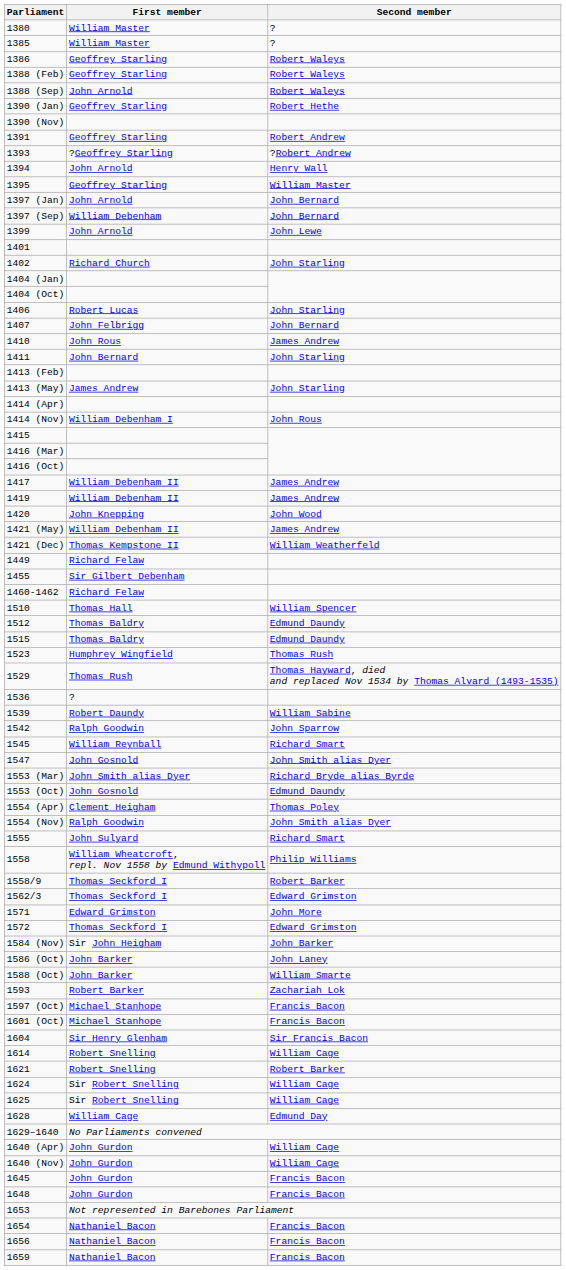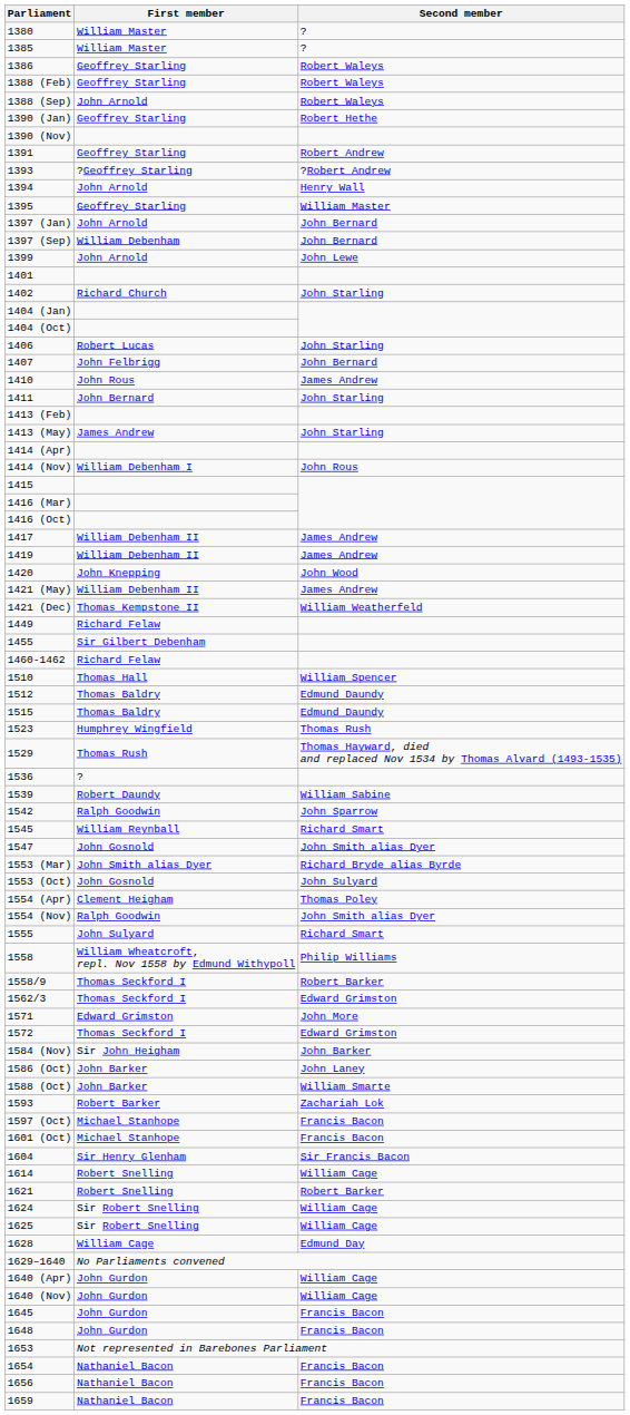 <table class="wikitable">
 <tr>
 <th>Parliament</th>
 <th>First member</th>
 <th>Second member</th>
 </tr>
 <tr>
 <td>1380</td>
 <td><a href='#'>William Master</a></td>
 <td>?</td>
 </tr>
 <tr>
 <td>1385</td>
 <td><a href='#'>William Master</a></td>
 <td>?</td>
 </tr>
 <tr>
 <td>1386</td>
 <td><a href='#'>Geoffrey Starling</a></td>
 <td><a href='#'>Robert Waleys</a></td>
 </tr>
 <tr>
 <td>1388 (Feb)</td>
 <td><a href='#'>Geoffrey Starling</a></td>
 <td><a href='#'>Robert Waleys</a></td>
 </tr>
 <tr>
 <td>1388 (Sep)</td>
 <td><a href='#'>John Arnold</a></td>
 <td><a href='#'>Robert Waleys</a></td>
 </tr>
 <tr>
 <td>1390 (Jan)</td>
 <td><a href='#'>Geoffrey Starling</a></td>
 <td><a href='#'>Robert Hethe</a></td>
 </tr>
 <tr>
 <td>1390 (Nov)</td>
 <td></td>
 </tr>
 <tr>
 <td>1391</td>
 <td><a href='#'>Geoffrey Starling</a></td>
 <td><a href='#'>Robert Andrew</a></td>
 </tr>
 <tr>
 <td>1393</td>
 <td>?<a href='#'>Geoffrey Starling</a></td>
 <td>?<a href='#'>Robert Andrew</a></td>
 </tr>
 <tr>
 <td>1394</td>
 <td><a href='#'>John Arnold</a></td>
 <td><a href='#'>Henry Wall</a></td>
 </tr>
 <tr>
 <td>1395</td>
 <td><a href='#'>Geoffrey Starling</a></td>
 <td><a href='#'>William Master</a></td>
 </tr>
 <tr>
 <td>1397 (Jan)</td>
 <td><a href='#'>John Arnold</a></td>
 <td><a href='#'>John Bernard</a></td>
 </tr>
 <tr>
 <td>1397 (Sep)</td>
 <td><a href='#'>William Debenham</a></td>
 <td><a href='#'>John Bernard</a></td>
 </tr>
 <tr>
 <td>1399</td>
 <td><a href='#'>John Arnold</a></td>
 <td><a href='#'>John Lewe</a></td>
 </tr>
 <tr>
 <td>1401</td>
 <td></td>
 </tr>
 <tr>
 <td>1402</td>
 <td><a href='#'>Richard Church</a></td>
 <td><a href='#'>John Starling</a></td>
 </tr>
 <tr>
 <td>1404 (Jan)</td>
 <td></td>
 </tr>
 <tr>
 <td>1404 (Oct)</td>
 <td></td>
 </tr>
 <tr>
 <td>1406</td>
 <td><a href='#'>Robert Lucas</a></td>
 <td><a href='#'>John Starling</a></td>
 </tr>
 <tr>
 <td>1407</td>
 <td><a href='#'>John Felbrigg</a></td>
 <td><a href='#'>John Bernard</a></td>
 </tr>
 <tr>
 <td>1410</td>
 <td><a href='#'>John Rous</a></td>
 <td><a href='#'>James Andrew</a></td>
 </tr>
 <tr>
 <td>1411</td>
 <td><a href='#'>John Bernard</a></td>
 <td><a href='#'>John Starling</a></td>
 </tr>
 <tr>
 <td>1413 (Feb)</td>
 <td></td>
 </tr>
 <tr>
 <td>1413 (May)</td>
 <td><a href='#'>James Andrew</a></td>
 <td><a href='#'>John Starling</a></td>
 </tr>
 <tr>
 <td>1414 (Apr)</td>
 <td></td>
 </tr>
 <tr>
 <td>1414 (Nov)</td>
 <td><a href='#'>William Debenham I</a></td>
 <td><a href='#'>John Rous</a></td>
 </tr>
 <tr>
 <td>1415</td>
 <td></td>
 </tr>
 <tr>
 <td>1416 (Mar)</td>
 <td></td>
 </tr>
 <tr>
 <td>1416 (Oct)</td>
 <td></td>
 </tr>
 <tr>
 <td>1417</td>
 <td><a href='#'>William Debenham II</a></td>
 <td><a href='#'>James Andrew</a></td>
 </tr>
 <tr>
 <td>1419</td>
 <td><a href='#'>William Debenham II</a></td>
 <td><a href='#'>James Andrew</a></td>
 </tr>
 <tr>
 <td>1420</td>
 <td><a href='#'>John Knepping</a></td>
 <td><a href='#'>John Wood</a></td>
 </tr>
 <tr>
 <td>1421 (May)</td>
 <td><a href='#'>William Debenham II</a></td>
 <td><a href='#'>James Andrew</a></td>
 </tr>
 <tr>
 <td>1421 (Dec)</td>
 <td><a href='#'>Thomas Kempstone II</a></td>
 <td><a href='#'>William Weatherfeld</a></td>
 </tr>
 <tr>
 <td>1449</td>
 <td><a href='#'>Richard Felaw</a></td>
 <td></td>
 </tr>
 <tr>
 <td>1455</td>
 <td><a href='#'>Sir Gilbert Debenham</a></td>
 <td></td>
 </tr>
 <tr>
 <td>1460-1462</td>
 <td><a href='#'>Richard Felaw</a></td>
 <td></td>
 </tr>
 <tr>
 <td>1510</td>
 <td><a href='#'>Thomas Hall</a></td>
 <td><a href='#'>William Spencer</a></td>
 </tr>
 <tr>
 <td>1512</td>
 <td><a href='#'>Thomas Baldry</a></td>
 <td><a href='#'>Edmund Daundy</a></td>
 </tr>
 <tr>
 <td>1515</td>
 <td><a href='#'>Thomas Baldry</a></td>
 <td><a href='#'>Edmund Daundy</a></td>
 </tr>
 <tr>
 <td>1523</td>
 <td><a href='#'>Humphrey Wingfield</a></td>
 <td><a href='#'>Thomas Rush</a></td>
 </tr>
 <tr>
 <td>1529</td>
 <td><a href='#'>Thomas Rush</a></td>
 <td><a href='#'>Thomas Hayward</a>, <em>died <br> and replaced Nov 1534 by</em> <a href='#'>Thomas Alvard (1493-1535)</a></td>
 </tr>
 <tr>
 <td>1536</td>
 <td>?</td>
 </tr>
 <tr>
 <td>1539</td>
 <td><a href='#'>Robert Daundy</a></td>
 <td><a href='#'>William Sabine</a></td>
 </tr>
 <tr>
 <td>1542</td>
 <td><a href='#'>Ralph Goodwin</a></td>
 <td><a href='#'>John Sparrow</a></td>
 </tr>
 <tr>
 <td>1545</td>
 <td><a href='#'>William Reynball</a></td>
 <td><a href='#'>Richard Smart</a></td>
 </tr>
 <tr>
 <td>1547</td>
 <td><a href='#'>John Gosnold</a></td>
 <td><a href='#'>John Smith alias Dyer</a></td>
 </tr>
 <tr>
 <td>1553 (Mar)</td>
 <td><a href='#'>John Smith alias Dyer</a></td>
 <td><a href='#'>Richard Bryde alias Byrde</a></td>
 </tr>
 <tr>
 <td>1553 (Oct)</td>
 <td><a href='#'>John Gosnold</a></td>
-<td><a href='#'>Edmund Daundy</a></td>
+<td><a href='#'>John Sulyard</a></td>
 </tr>
 <tr>
 <td>1554 (Apr)</td>
 <td><a href='#'>Clement Heigham</a></td>
 <td><a href='#'>Thomas Poley</a></td>
 </tr>
 <tr>
 <td>1554 (Nov)</td>
 <td><a href='#'>Ralph Goodwin</a></td>
 <td><a href='#'>John Smith alias Dyer</a></td>
 </tr>
 <tr>
 <td>1555</td>
 <td><a href='#'>John Sulyard</a></td>
 <td><a href='#'>Richard Smart</a></td>
 </tr>
 <tr>
 <td>1558</td>
 <td><a href='#'>William Wheatcroft</a>, <em><br> repl. Nov 1558 by</em> <a href='#'>Edmund Withypoll</a></td>
 <td><a href='#'>Philip Williams</a></td>
 </tr>
 <tr>
 <td>1558/9</td>
 <td><a href='#'>Thomas Seckford I</a></td>
 <td><a href='#'>Robert Barker</a></td>
 </tr>
 <tr>
 <td>1562/3</td>
 <td><a href='#'>Thomas Seckford I</a></td>
 <td><a href='#'>Edward Grimston</a></td>
 </tr>
 <tr>
 <td>1571</td>
 <td><a href='#'>Edward Grimston</a></td>
 <td><a href='#'>John More</a></td>
 </tr>
 <tr>
 <td>1572</td>
 <td><a href='#'>Thomas Seckford I</a></td>
 <td><a href='#'>Edward Grimston</a></td>
 </tr>
 <tr>
 <td>1584 (Nov)</td>
 <td>Sir <a href='#'>John Heigham</a></td>
 <td><a href='#'>John Barker</a></td>
 </tr>
 <tr>
 <td>1586 (Oct)</td>
 <td><a href='#'>John Barker</a></td>
 <td><a href='#'>John Laney</a></td>
 </tr>
 <tr>
 <td>1588 (Oct)</td>
 <td><a href='#'>John Barker</a></td>
 <td><a href='#'>William Smarte</a></td>
 </tr>
 <tr>
 <td>1593</td>
 <td><a href='#'>Robert Barker</a></td>
 <td><a href='#'>Zachariah Lok</a></td>
 </tr>
 <tr>
 <td>1597 (Oct)</td>
 <td><a href='#'>Michael Stanhope</a></td>
 <td><a href='#'>Francis Bacon</a></td>
 </tr>
 <tr>
 <td>1601 (Oct)</td>
 <td><a href='#'>Michael Stanhope</a></td>
 <td><a href='#'>Francis Bacon</a></td>
 </tr>
 <tr>
 <td>1604</td>
 <td><a href='#'>Sir Henry Glenham</a></td>
 <td><a href='#'>Sir Francis Bacon</a></td>
 </tr>
 <tr>
 <td>1614</td>
 <td><a href='#'>Robert Snelling</a></td>
 <td><a href='#'>William Cage</a></td>
 </tr>
 <tr>
 <td>1621</td>
 <td><a href='#'>Robert Snelling</a></td>
 <td><a href='#'>Robert Barker</a></td>
 </tr>
 <tr>
 <td>1624</td>
 <td>Sir <a href='#'>Robert Snelling</a></td>
 <td><a href='#'>William Cage</a></td>
 </tr>
 <tr>
 <td>1625</td>
 <td>Sir <a href='#'>Robert Snelling</a></td>
 <td><a href='#'>William Cage</a></td>
 </tr>
 <tr>
 <td>1628</td>
 <td><a href='#'>William Cage</a></td>
 <td><a href='#'>Edmund Day</a></td>
 </tr>
 <tr>
 <td>1629–1640</td>
 <td colspan = "2"><em>No Parliaments convened</em></td>
 </tr>
 <tr>
 <td>1640 (Apr)</td>
 <td><a href='#'>John Gurdon</a></td>
 <td><a href='#'>William Cage</a></td>
 </tr>
 <tr>
 <td>1640 (Nov)</td>
 <td><a href='#'>John Gurdon</a></td>
 <td><a href='#'>William Cage</a></td>
 </tr>
 <tr>
 <td>1645</td>
 <td><a href='#'>John Gurdon</a></td>
 <td><a href='#'>Francis Bacon</a></td>
 </tr>
 <tr>
 <td>1648</td>
 <td><a href='#'>John Gurdon</a></td>
 <td><a href='#'>Francis Bacon</a></td>
 </tr>
 <tr>
 <td>1653</td>
 <td colspan = "2"><em>Not represented in Barebones Parliament</em></td>
 </tr>
 <tr>
 <td>1654</td>
 <td><a href='#'>Nathaniel Bacon</a></td>
 <td><a href='#'>Francis Bacon</a></td>
 </tr>
 <tr>
 <td>1656</td>
 <td><a href='#'>Nathaniel Bacon</a></td>
 <td><a href='#'>Francis Bacon</a></td>
 </tr>
 <tr>
 <td>1659</td>
 <td><a href='#'>Nathaniel Bacon</a></td>
 <td><a href='#'>Francis Bacon</a></td>
 </tr>
 </table>
